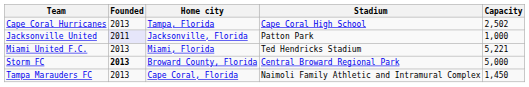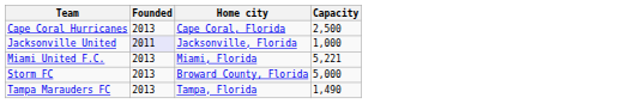 <table class="wikitable sortable collapsible collapsed">
 <tr>
 <th>Team</th>
 <th>Founded</th>
 <th>Home city</th>
-<th>Stadium</th>
 <th>Capacity</th>
 </tr>
 <tr>
 <td><a href='#'>Cape Coral Hurricanes</a></td>
 <td>2013</td>
-<td><a href='#'>Tampa, Florida</a></td>
-<td><a href='#'>Cape Coral High School</a></td>
-<td>2,502</td>
+<td><a href='#'>Cape Coral, Florida</a></td>
+<td>2,500</td>
 </tr>
 <tr>
 <td><a href='#'>Jacksonville United</a></td>
 <td style="background: lavender;">2011</td>
 <td><a href='#'>Jacksonville, Florida</a></td>
-<td>Patton Park</td>
 <td>1,000</td>
 </tr>
 <tr>
 <td><a href='#'>Miami United F.C.</a></td>
 <td>2013</td>
 <td><a href='#'>Miami, Florida</a></td>
-<td>Ted Hendricks Stadium</td>
 <td>5,221</td>
 </tr>
 <tr>
 <td><a href='#'>Storm FC</a></td>
-<td><strong>2013</strong></td>
+<td>2013</td>
 <td><a href='#'>Broward County, Florida</a></td>
-<td><a href='#'>Central Broward Regional Park</a></td>
 <td>5,000</td>
 </tr>
 <tr>
 <td><a href='#'>Tampa Marauders FC</a></td>
 <td>2013</td>
-<td><a href='#'>Cape Coral, Florida</a></td>
-<td>Naimoli Family Athletic and Intramural Complex</td>
-<td>1,450</td>
+<td><a href='#'>Tampa, Florida</a></td>
+<td>1,490</td>
 </tr>
 </table>
